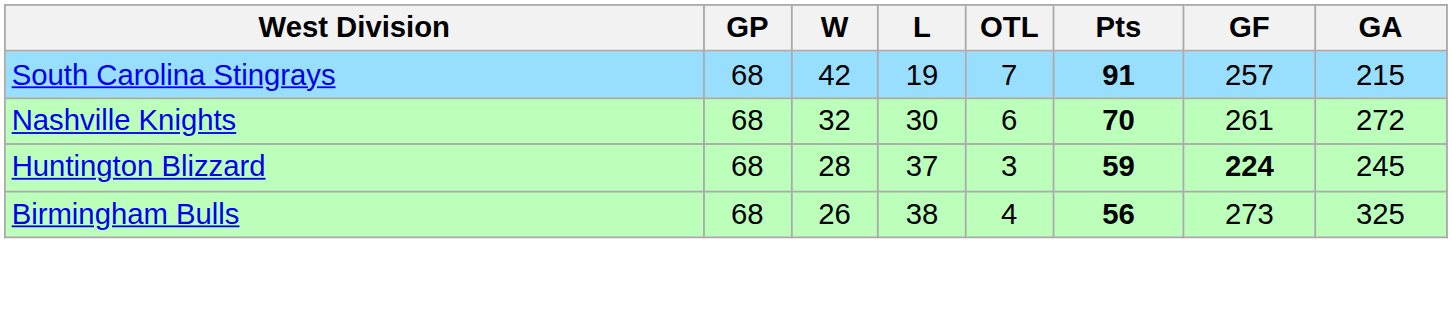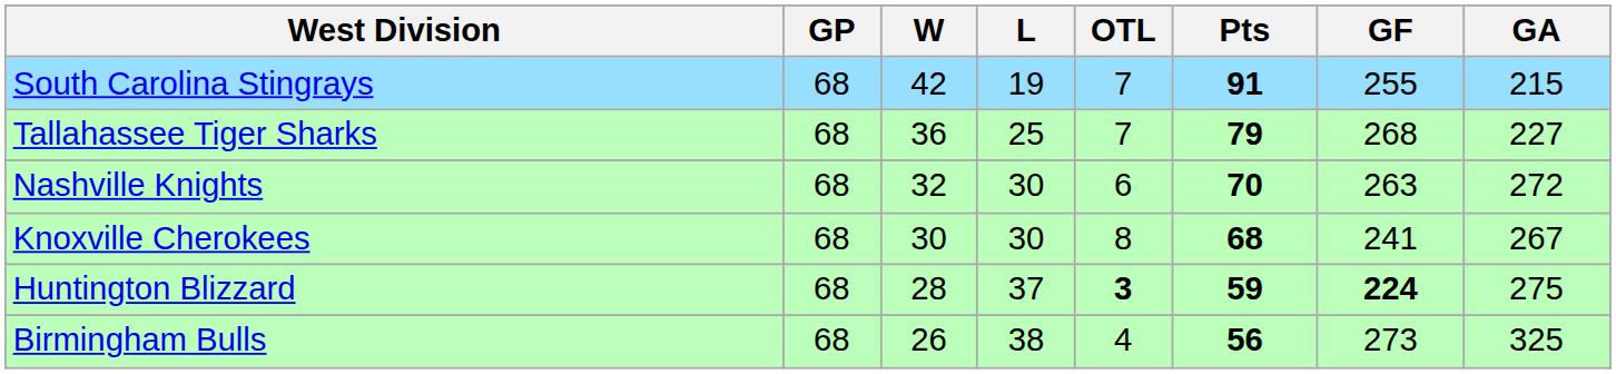 <table class="wikitable" style="text-align:center">
 <tr>
 <th bgcolor="#DDDDFF" width="40%">West Division</th>
 <th bgcolor="#DDDDFF" width="5%">GP</th>
 <th bgcolor="#DDDDFF" width="5%">W</th>
 <th bgcolor="#DDDDFF" width="5%">L</th>
 <th bgcolor="#DDDDFF" width="5%">OTL</th>
 <th bgcolor="#DDDDFF" width="7.5%">Pts</th>
 <th bgcolor="#DDDDFF" width="7.5%">GF</th>
 <th bgcolor="#DDDDFF" width="7.5%">GA</th>
 </tr>
 <tr bgcolor="#97DEFF">
 <td align=left><a href='#'>South Carolina Stingrays</a></td>
 <td>68</td>
 <td>42</td>
 <td>19</td>
 <td>7</td>
 <td><strong>91</strong></td>
-<td>257</td>
+<td>255</td>
 <td>215</td>
+</tr>
+<tr bgcolor="#bbffbb">
+<td align=left><a href='#'>Tallahassee Tiger Sharks</a></td>
+<td>68</td>
+<td>36</td>
+<td>25</td>
+<td>7</td>
+<td><strong>79</strong></td>
+<td>268</td>
+<td>227</td>
 </tr>
 <tr bgcolor="#bbffbb">
 <td align=left><a href='#'>Nashville Knights</a></td>
 <td>68</td>
 <td>32</td>
 <td>30</td>
 <td>6</td>
 <td><strong>70</strong></td>
-<td>261</td>
+<td>263</td>
 <td>272</td>
+</tr>
+<tr bgcolor="#bbffbb">
+<td align=left><a href='#'>Knoxville Cherokees</a></td>
+<td>68</td>
+<td>30</td>
+<td>30</td>
+<td>8</td>
+<td><strong>68</strong></td>
+<td>241</td>
+<td>267</td>
 </tr>
 <tr bgcolor="#bbffbb">
 <td align=left><a href='#'>Huntington Blizzard</a></td>
 <td>68</td>
 <td>28</td>
 <td>37</td>
-<td>3</td>
+<td><strong>3</strong></td>
 <td><strong>59</strong></td>
 <td><strong>224</strong></td>
-<td>245</td>
+<td>275</td>
 </tr>
 <tr bgcolor="#bbffbb">
 <td align=left><a href='#'>Birmingham Bulls</a></td>
 <td>68</td>
 <td>26</td>
 <td>38</td>
 <td>4</td>
 <td><strong>56</strong></td>
 <td>273</td>
 <td>325</td>
 </tr>
 </table>
